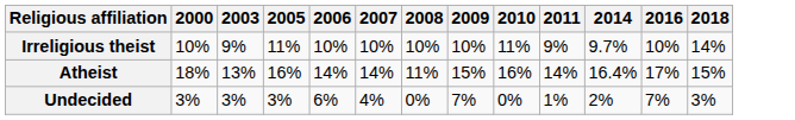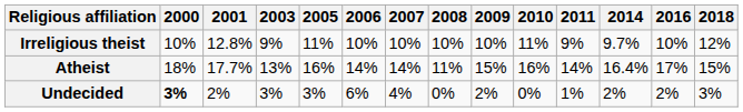 <table class="wikitable">
 <tr>
 <th>Religious affiliation</th>
 <th>2000</th>
+<th>2001</th>
 <th>2003</th>
 <th>2005</th>
 <th>2006</th>
 <th>2007</th>
 <th>2008</th>
 <th>2009</th>
 <th>2010</th>
 <th>2011</th>
 <th>2014</th>
 <th>2016</th>
 <th>2018</th>
 </tr>
 <tr>
 <th>Irreligious theist</th>
 <td>10%</td>
+<td>12.8%</td>
 <td>9%</td>
 <td>11%</td>
 <td>10%</td>
 <td>10%</td>
 <td>10%</td>
 <td>10%</td>
 <td>11%</td>
 <td>9%</td>
 <td>9.7%</td>
 <td>10%</td>
-<td>14%</td>
+<td>12%</td>
 </tr>
 <tr>
 <th>Atheist</th>
 <td>18%</td>
+<td>17.7%</td>
 <td>13%</td>
 <td>16%</td>
 <td>14%</td>
 <td>14%</td>
 <td>11%</td>
 <td>15%</td>
 <td>16%</td>
 <td>14%</td>
 <td>16.4%</td>
 <td>17%</td>
 <td>15%</td>
 </tr>
 <tr>
 <th>Undecided</th>
-<td>3%</td>
+<td><strong>3%</strong></td>
+<td>2%</td>
 <td>3%</td>
 <td>3%</td>
 <td>6%</td>
 <td>4%</td>
 <td>0%</td>
-<td>7%</td>
+<td>2%</td>
 <td>0%</td>
 <td>1%</td>
 <td>2%</td>
-<td>7%</td>
+<td>2%</td>
 <td>3%</td>
 </tr>
 </table>
